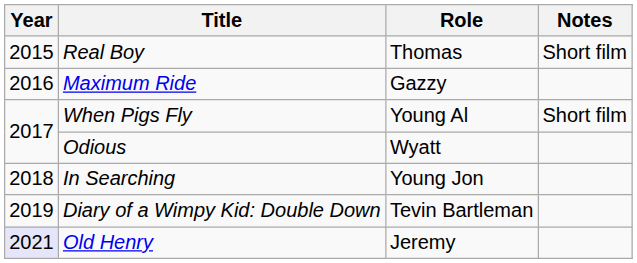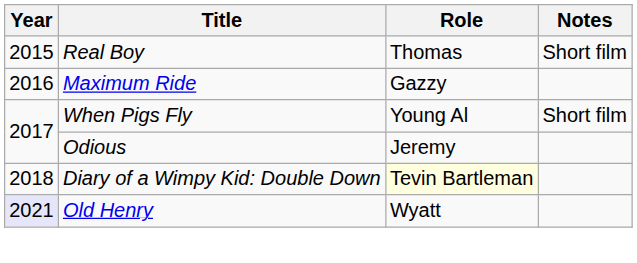 <table class="wikitable sortable">
 <tr>
 <th>Year</th>
 <th>Title</th>
 <th>Role</th>
 <th>Notes</th>
 </tr>
 <tr>
 <td>2015</td>
 <td><em>Real Boy</em></td>
 <td>Thomas</td>
 <td>Short film</td>
 </tr>
 <tr>
 <td>2016</td>
 <td><em><a href='#'>Maximum Ride</a></em></td>
 <td>Gazzy</td>
 <td></td>
 </tr>
 <tr>
 <td rowspan="2">2017</td>
 <td><em>When Pigs Fly</em></td>
 <td>Young Al</td>
 <td>Short film</td>
 </tr>
 <tr>
 <td><em>Odious</em></td>
-<td>Wyatt</td>
+<td>Jeremy</td>
 <td></td>
 </tr>
 <tr>
 <td>2018</td>
-<td><em>In Searching</em></td>
-<td>Young Jon</td>
-<td></td>
-</tr>
-<tr>
-<td>2019</td>
 <td><em>Diary of a Wimpy Kid: Double Down</em></td>
-<td>Tevin  Bartleman</td>
+<td style="background: lightyellow;">Tevin  Bartleman</td>
 <td></td>
 </tr>
 <tr>
 <td style="background: lavender;">2021</td>
 <td><em><a href='#'>Old Henry</a></em></td>
-<td>Jeremy</td>
+<td>Wyatt</td>
 <td></td>
 </tr>
 </table>
